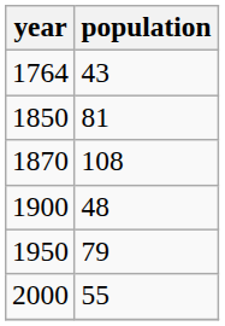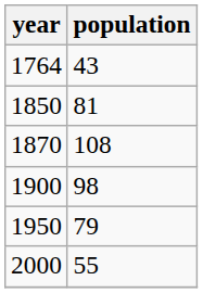 <table class="wikitable">
 <tr>
 <th>year</th>
 <th>population</th>
 </tr>
 <tr>
 <td>1764</td>
 <td>43</td>
 </tr>
 <tr>
 <td>1850</td>
 <td>81</td>
 </tr>
 <tr>
 <td>1870</td>
 <td>108</td>
 </tr>
 <tr>
 <td>1900</td>
-<td>48</td>
+<td>98</td>
 </tr>
 <tr>
 <td>1950</td>
 <td>79</td>
 </tr>
 <tr>
 <td>2000</td>
 <td>55</td>
 </tr>
 <tr>
 </tr>
 </table>
